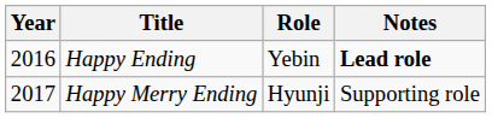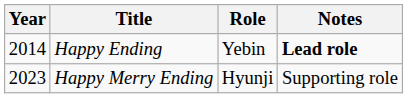 <table class="wikitable plainrowheaders">
 <tr>
 <th>Year</th>
 <th>Title</th>
 <th>Role</th>
 <th>Notes</th>
 </tr>
 <tr>
-<td>2016</td>
+<td>2014</td>
 <td><em>Happy Ending</em></td>
 <td>Yebin</td>
 <td><strong>Lead role</strong></td>
 </tr>
 <tr>
-<td>2017</td>
+<td>2023</td>
 <td><em>Happy Merry Ending</em></td>
 <td>Hyunji</td>
 <td>Supporting role</td>
 </tr>
 </table>
